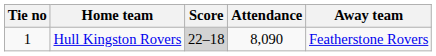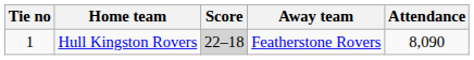 <table class="wikitable" style="text-align:center">
 <tr>
 <th>Tie no</th>
 <th>Home team</th>
 <th>Score</th>
+<th>Away team</th>
 <th>Attendance</th>
-<th>Away team</th>
 </tr>
 <tr>
 <td>1</td>
 <td><a href='#'>Hull Kingston Rovers</a></td>
 <td style="background: lightgrey;">22–18</td>
+<td><a href='#'>Featherstone Rovers</a></td>
 <td>8,090</td>
-<td><a href='#'>Featherstone Rovers</a></td>
 </tr>
 </table>
